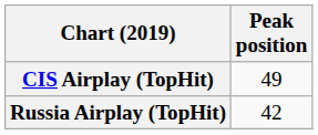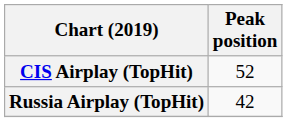 <table class="wikitable sortable plainrowheaders" style="text-align:center">
 <tr>
 <th scope="col">Chart (2019)</th>
 <th scope="col">Peak<br>position</th>
 </tr>
 <tr>
 <th scope="row"><a href='#'>CIS</a> Airplay (TopHit)</th>
-<td>49</td>
+<td>52</td>
 </tr>
 <tr>
 <th scope="row">Russia Airplay (TopHit)</th>
 <td>42</td>
 </tr>
 <tr>
 </tr>
 </table>
